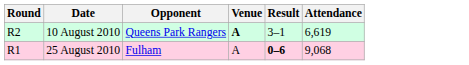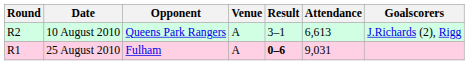 <table class="wikitable">
 <tr>
 <th>Round</th>
 <th>Date</th>
 <th>Opponent</th>
 <th>Venue</th>
 <th>Result</th>
 <th>Attendance</th>
+<th>Goalscorers</th>
 </tr>
 <tr style="background-color: #d0ffe3;">
 <td>R2</td>
 <td>10 August 2010</td>
 <td><a href='#'>Queens Park Rangers</a></td>
-<td><strong>A</strong></td>
+<td>A</td>
 <td>3–1</td>
-<td>6,619</td>
+<td>6,613</td>
+<td><a href='#'>J.Richards</a> (2), <a href='#'>Rigg</a></td>
 </tr>
 <tr style="background-color: #ffd0e3;">
 <td>R1</td>
 <td>25 August 2010</td>
 <td><a href='#'>Fulham</a></td>
 <td>A</td>
 <td><strong>0–6</strong></td>
-<td>9,068</td>
+<td>9,031</td>
+<td></td>
 </tr>
 </table>
